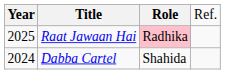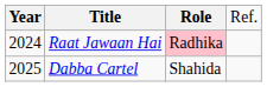 <table class="wikitable plainrowheaders sortable">
 <tr>
 <th>Year</th>
 <th>Title</th>
 <th>Role</th>
 <td>Ref.</td>
 </tr>
 <tr>
-<td>2025</td>
+<td>2024</td>
 <td><em><a href='#'>Raat Jawaan Hai</a></em></td>
 <td style="background: pink;">Radhika</td>
 <td></td>
 </tr>
 <tr>
-<td>2024</td>
+<td>2025</td>
 <td><em><a href='#'>Dabba Cartel</a></em></td>
 <td>Shahida</td>
 <td></td>
 </tr>
 </table>
